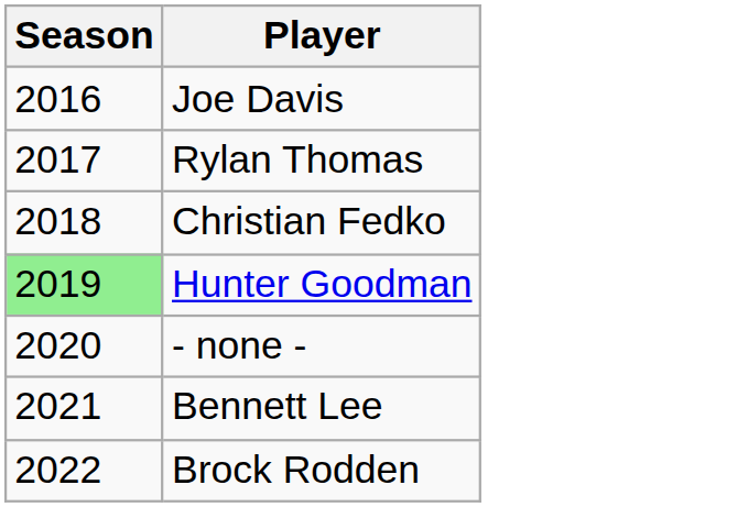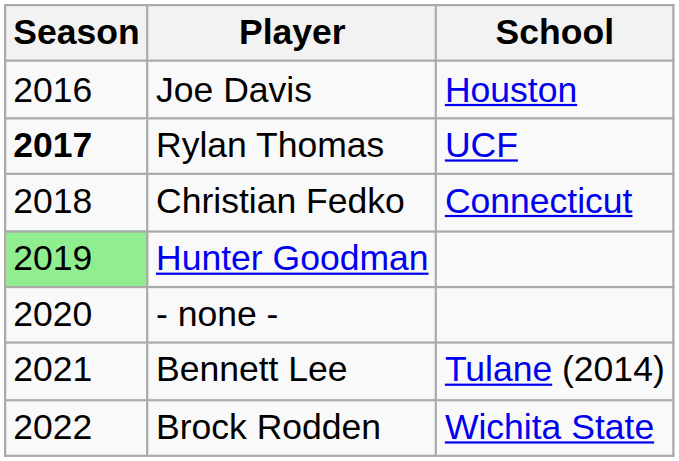 <table class="wikitable" border="1">
 <tr>
 <th>Season</th>
 <th>Player</th>
+<th>School</th>
 </tr>
 <tr>
 <td>2016</td>
 <td>Joe Davis</td>
+<td><a href='#'>Houston</a></td>
 </tr>
 <tr>
-<td>2017</td>
+<td><strong>2017</strong></td>
 <td>Rylan Thomas</td>
+<td><a href='#'>UCF</a></td>
 </tr>
 <tr>
 <td>2018</td>
 <td>Christian Fedko</td>
+<td><a href='#'>Connecticut</a></td>
 </tr>
 <tr>
 <td style="background: lightgreen;">2019</td>
 <td><a href='#'>Hunter Goodman</a></td>
+<td></td>
 </tr>
 <tr>
 <td>2020</td>
 <td>- none -</td>
+<td></td>
 </tr>
 <tr>
 <td>2021</td>
 <td>Bennett Lee</td>
+<td><a href='#'>Tulane</a> (2014)</td>
 </tr>
 <tr>
 <td>2022</td>
 <td>Brock Rodden</td>
+<td><a href='#'>Wichita State</a></td>
 </tr>
 </table>
